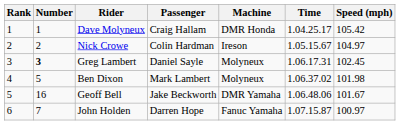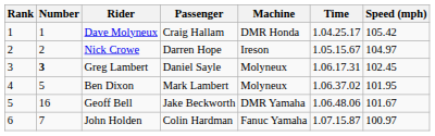 <table class="wikitable">
 <tr>
 <th>Rank</th>
 <th>Number</th>
 <th>Rider</th>
 <th>Passenger</th>
 <th>Machine</th>
 <th>Time</th>
 <th>Speed (mph)</th>
 </tr>
 <tr>
 <td>1</td>
 <td>1</td>
 <td> <a href='#'>Dave Molyneux</a></td>
 <td>Craig Hallam</td>
 <td>DMR Honda</td>
 <td>1.04.25.17</td>
 <td>105.42</td>
 </tr>
 <tr>
 <td>2</td>
 <td>2</td>
 <td> <a href='#'>Nick Crowe</a></td>
-<td>Colin Hardman</td>
+<td>Darren Hope</td>
 <td>Ireson</td>
 <td>1.05.15.67</td>
 <td>104.97</td>
 </tr>
 <tr>
 <td>3</td>
 <td><strong>3</strong></td>
 <td> Greg Lambert</td>
 <td>Daniel Sayle</td>
 <td>Molyneux</td>
 <td>1.06.17.31</td>
 <td>102.45</td>
 </tr>
 <tr>
 <td>4</td>
 <td>5</td>
 <td> Ben Dixon</td>
 <td>Mark Lambert</td>
 <td>Molyneux</td>
 <td>1.06.37.02</td>
-<td>101.98</td>
+<td>101.95</td>
 </tr>
 <tr>
 <td>5</td>
 <td>16</td>
 <td> Geoff Bell</td>
 <td>Jake Beckworth</td>
 <td>DMR Yamaha</td>
 <td>1.06.48.06</td>
 <td>101.67</td>
 </tr>
 <tr>
 <td>6</td>
 <td>7</td>
 <td> John Holden</td>
-<td>Darren Hope</td>
+<td>Colin Hardman</td>
 <td>Fanuc Yamaha</td>
 <td>1.07.15.87</td>
 <td>100.97</td>
 </tr>
 </table>
